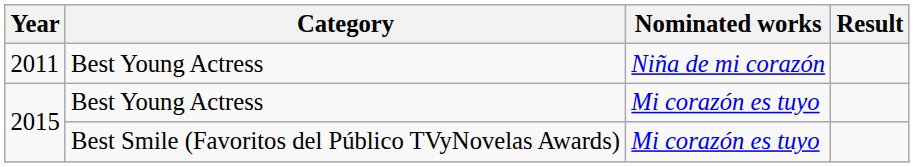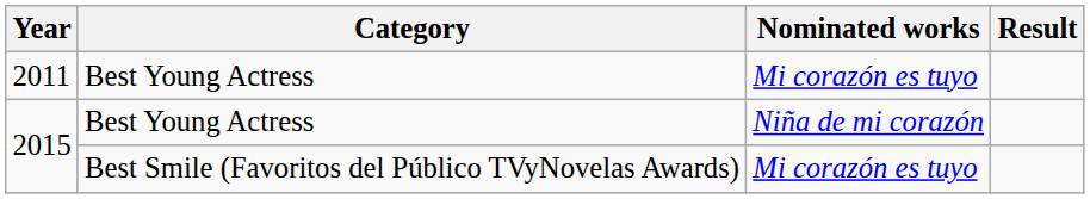 <table class="wikitable">
 <tr>
 <th>Year</th>
 <th>Category</th>
 <th>Nominated works</th>
 <th>Result</th>
 </tr>
 <tr>
 <td>2011</td>
 <td>Best Young Actress</td>
-<td><em><a href='#'>Niña de mi corazón</a></em></td>
+<td><em><a href='#'>Mi corazón es tuyo</a></em></td>
 <td></td>
 </tr>
 <tr>
 <td rowspan=2>2015</td>
 <td>Best Young Actress</td>
-<td><em><a href='#'>Mi corazón es tuyo</a></em></td>
+<td><em><a href='#'>Niña de mi corazón</a></em></td>
 <td></td>
 </tr>
 <tr>
 <td>Best Smile (Favoritos del Público TVyNovelas Awards)</td>
 <td><em><a href='#'>Mi corazón es tuyo</a></em></td>
 <td></td>
 </tr>
 </table>
